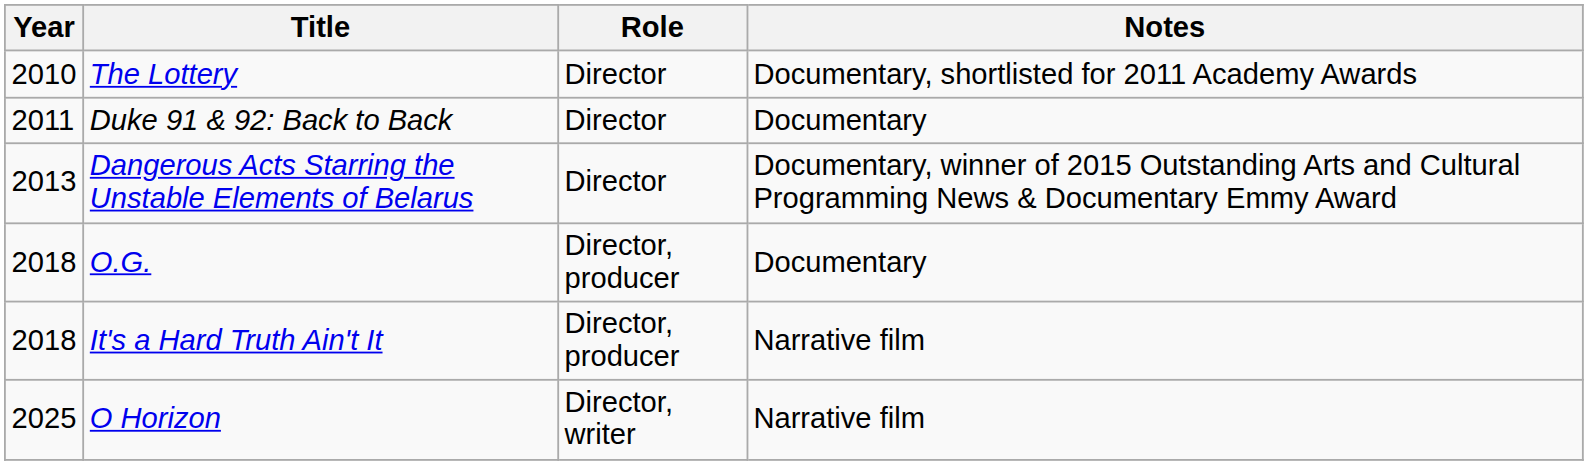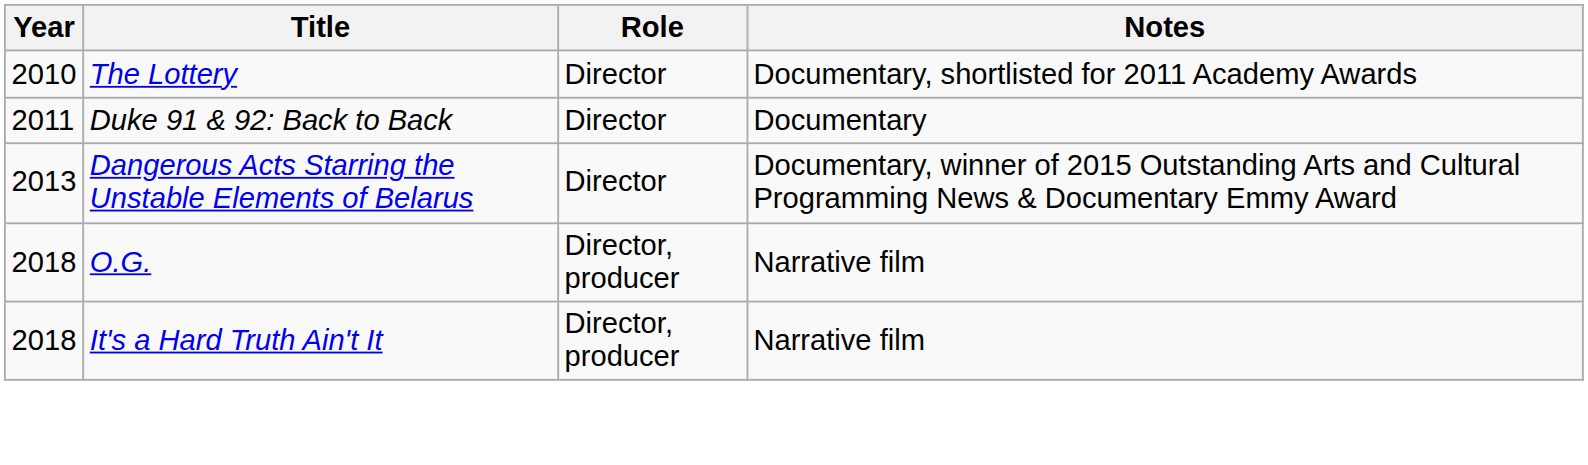 <table class="wikitable">
 <tr>
 <th>Year</th>
 <th>Title</th>
 <th>Role</th>
 <th>Notes</th>
 </tr>
 <tr>
 <td>2010</td>
 <td><em><a href='#'>The Lottery</a></em></td>
 <td>Director</td>
 <td>Documentary, shortlisted for 2011 Academy Awards</td>
 </tr>
 <tr>
 <td>2011</td>
 <td><em>Duke 91 & 92: Back to Back</em></td>
 <td>Director</td>
 <td>Documentary</td>
 </tr>
 <tr>
 <td>2013</td>
 <td><em><a href='#'>Dangerous Acts Starring the Unstable Elements of Belarus</a></em></td>
 <td>Director</td>
 <td>Documentary, winner of 2015 Outstanding Arts and Cultural Programming News & Documentary Emmy Award</td>
 </tr>
 <tr>
 <td>2018</td>
 <td><em><a href='#'>O.G.</a></em></td>
 <td>Director, producer</td>
-<td>Documentary</td>
+<td>Narrative film</td>
 </tr>
 <tr>
 <td>2018</td>
 <td><em><a href='#'>It's a Hard Truth Ain't It</a></em></td>
 <td>Director, producer</td>
 <td>Narrative film</td>
 </tr>
-<tr>
-<td>2025</td>
-<td><em><a href='#'>O Horizon</a></em></td>
-<td>Director, writer</td>
-<td>Narrative film</td>
-</tr>
 </table>
